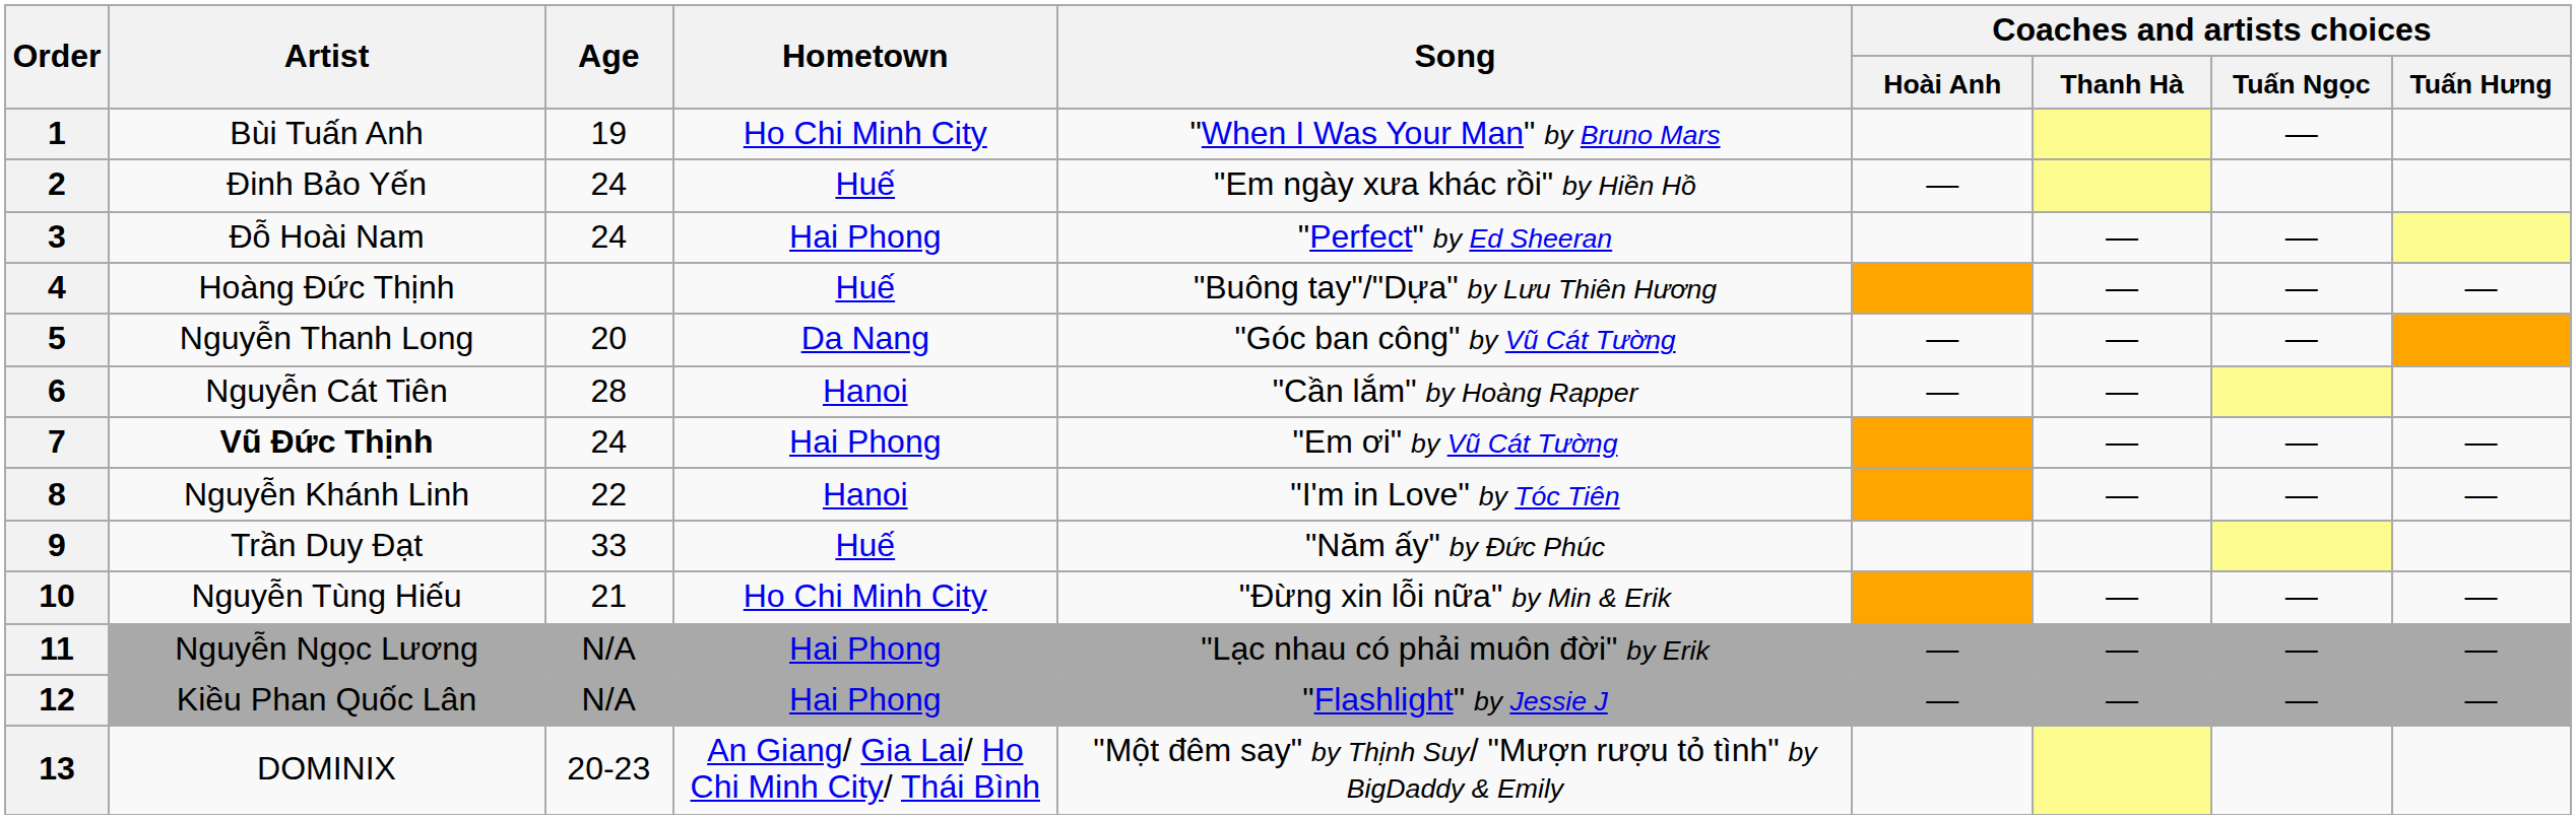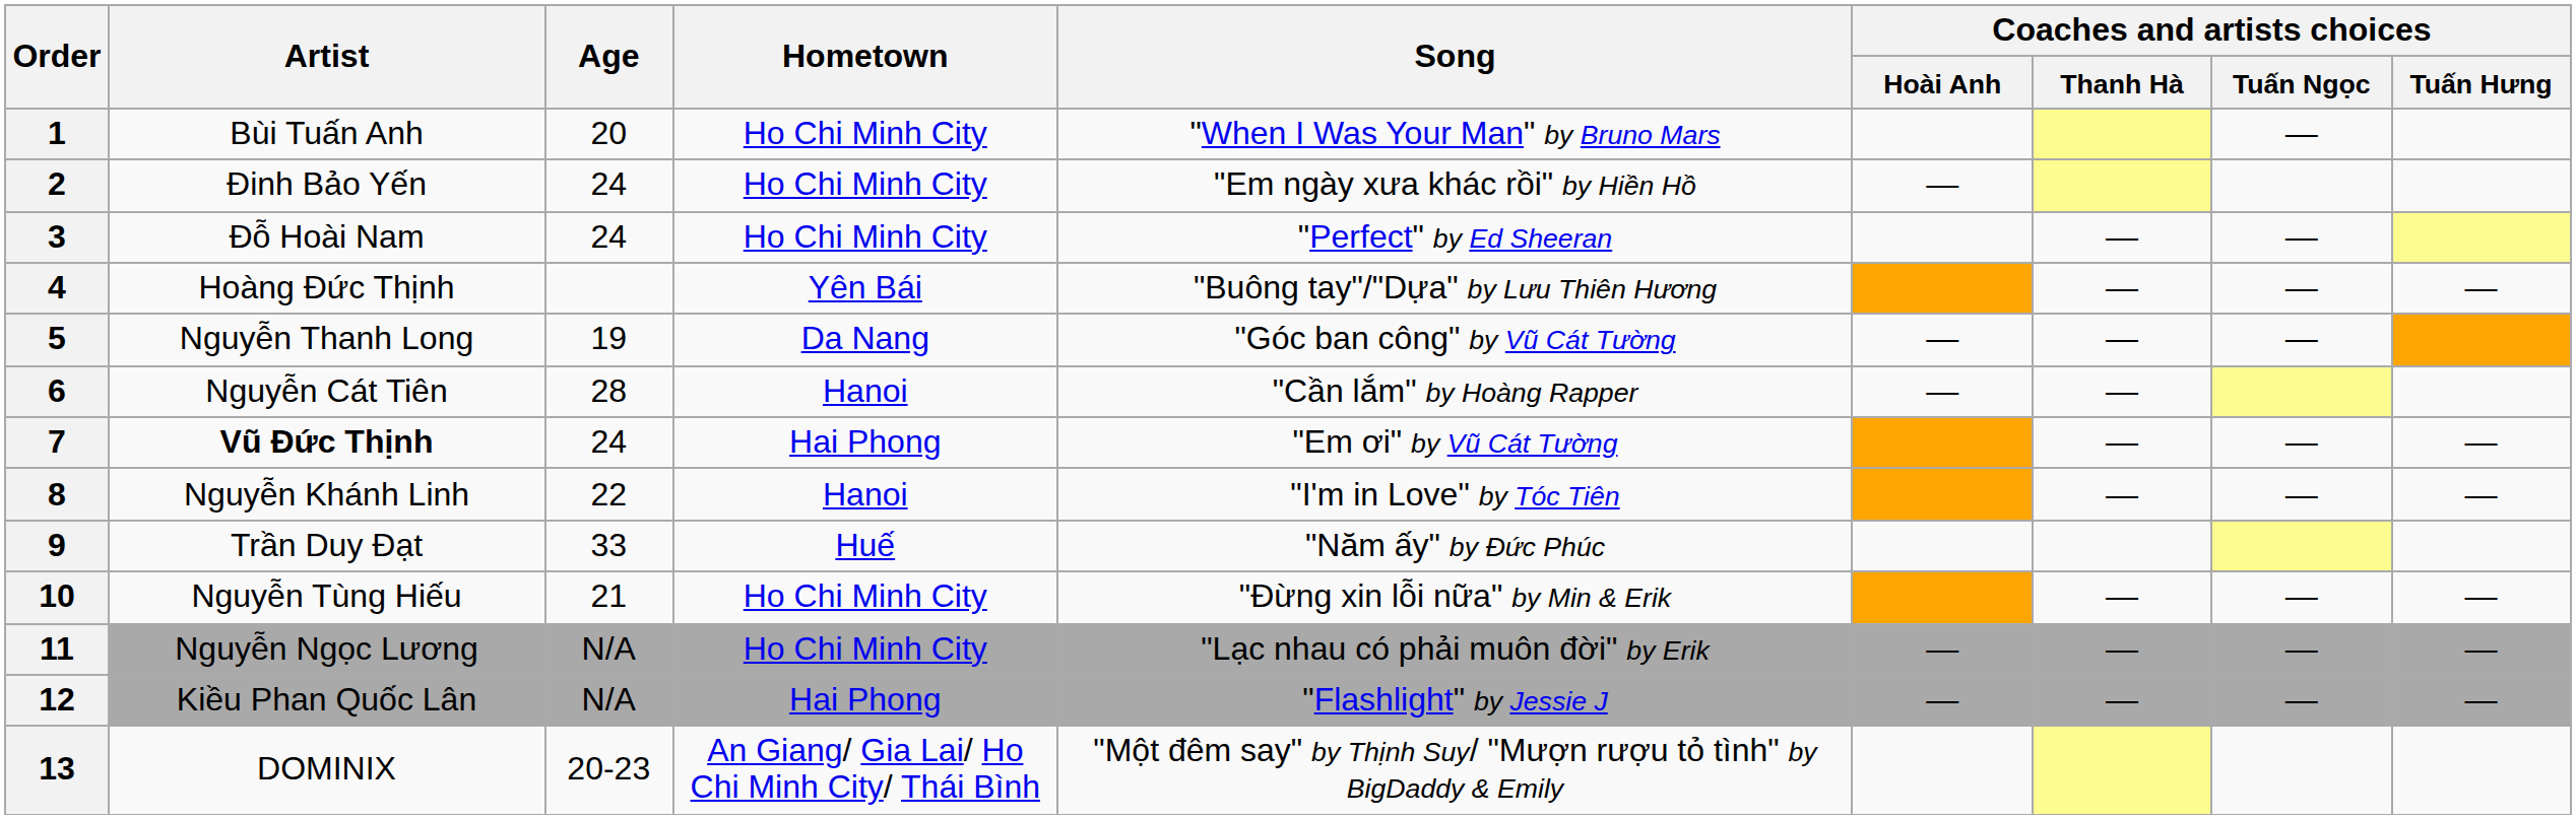 <table class="wikitable" style="text-align:center; width:100%;">
 <tr>
 <th scope="col" rowspan="2" style="width:04%;">Order</th>
 <th scope="col" rowspan="2" style="width:17%;">Artist</th>
 <th scope="col" rowspan="2" style="width:05%;">Age</th>
 <th scope="col" rowspan="2" style="width:15%;">Hometown</th>
 <th scope="col" rowspan="2" style="width:31%;">Song</th>
 <th colspan="4" style="width:28%;">Coaches and artists choices</th>
 </tr>
 <tr>
 <th style="width:07%;"><small>Hoài Anh</small></th>
 <th style="width:07%;"><small>Thanh Hà</small></th>
 <th style="width:07%;"><small>Tuấn Ngọc</small></th>
 <th style="width:07%;"><small>Tuấn Hưng</small></th>
 </tr>
 <tr>
 <th>1</th>
 <td>Bùi Tuấn Anh</td>
-<td>19</td>
+<td>20</td>
 <td><a href='#'>Ho Chi Minh City</a></td>
 <td>"<a href='#'>When I Was Your Man</a>" <small><em>by <a href='#'>Bruno Mars</a></em></small></td>
 <td style="text-align:center;"></td>
 <td style="background:#fdfc8f;text-align:center;"></td>
 <td style="text-align:center;">—</td>
 <td style="text-align:center;"></td>
 </tr>
 <tr>
 <th>2</th>
 <td>Đinh Bảo Yến</td>
 <td>24</td>
-<td><a href='#'>Huế</a></td>
+<td><a href='#'>Ho Chi Minh City</a></td>
 <td>"Em ngày xưa khác rồi" <small><em>by Hiền Hồ</em></small></td>
 <td style="text-align:center;">—</td>
 <td style="background:#fdfc8f;text-align:center;"></td>
 <td style="text-align:center;"></td>
 <td style="text-align:center;"></td>
 </tr>
 <tr>
 <th>3</th>
 <td>Đỗ Hoài Nam</td>
 <td>24</td>
-<td><a href='#'>Hai Phong</a></td>
+<td><a href='#'>Ho Chi Minh City</a></td>
 <td>"<a href='#'>Perfect</a>" <small><em>by <a href='#'>Ed Sheeran</a></em></small></td>
 <td style="text-align:center;"></td>
 <td style="text-align:center;">—</td>
 <td style="text-align:center;">—</td>
 <td style="background:#fdfc8f;text-align:center;"></td>
 </tr>
 <tr>
 <th>4</th>
 <td>Hoàng Đức Thịnh</td>
 <td></td>
-<td><a href='#'>Huế</a></td>
+<td><a href='#'>Yên Bái</a></td>
 <td>"Buông tay"/"Dựa" <small><em>by Lưu Thiên Hương</em></small></td>
 <td style="background:orange;text-align:center;"></td>
 <td style="text-align:center;">—</td>
 <td style="text-align:center;">—</td>
 <td style="text-align:center;">—</td>
 </tr>
 <tr>
 <th>5</th>
 <td>Nguyễn Thanh Long</td>
-<td>20</td>
+<td>19</td>
 <td><a href='#'>Da Nang</a></td>
 <td>"Góc ban công" <small><em>by <a href='#'>Vũ Cát Tường</a></em></small></td>
 <td style="text-align:center;">—</td>
 <td style="text-align:center;">—</td>
 <td style="text-align:center;">—</td>
 <td style="background:orange;text-align:center;"></td>
 </tr>
 <tr>
 <th>6</th>
 <td>Nguyễn Cát Tiên</td>
 <td>28</td>
 <td><a href='#'>Hanoi</a></td>
 <td>"Cần lắm" <small><em>by Hoàng Rapper</em></small></td>
 <td style="text-align:center;">—</td>
 <td style="text-align:center;">—</td>
 <td style="background:#fdfc8f;text-align:center;"></td>
 <td style="text-align:center;"></td>
 </tr>
 <tr>
 <th>7</th>
 <td><strong>Vũ Đức Thịnh</strong></td>
 <td>24</td>
 <td><a href='#'>Hai Phong</a></td>
 <td>"Em ơi" <small><em>by <a href='#'>Vũ Cát Tường</a></em></small></td>
 <td style="background:orange;text-align:center;"></td>
 <td style="text-align:center;">—</td>
 <td style="text-align:center;">—</td>
 <td style="text-align:center;">—</td>
 </tr>
 <tr>
 <th>8</th>
 <td>Nguyễn Khánh Linh</td>
 <td>22</td>
 <td><a href='#'>Hanoi</a></td>
 <td>"I'm in Love" <small><em>by <a href='#'>Tóc Tiên</a></em></small></td>
 <td style="background:orange;text-align:center;"></td>
 <td style="text-align:center;">—</td>
 <td style="text-align:center;">—</td>
 <td style="text-align:center;">—</td>
 </tr>
 <tr>
 <th>9</th>
 <td>Trần Duy Đạt</td>
 <td>33</td>
 <td><a href='#'>Huế</a></td>
 <td>"Năm ấy" <small><em>by Đức Phúc</em></small></td>
 <td style="text-align:center;"></td>
 <td style="text-align:center;"></td>
 <td style="background:#fdfc8f;text-align:center;"></td>
 <td style="text-align:center;"></td>
 </tr>
 <tr>
 <th>10</th>
 <td>Nguyễn Tùng Hiếu</td>
 <td>21</td>
 <td><a href='#'>Ho Chi Minh City</a></td>
 <td>"Đừng xin lỗi nữa" <small><em>by Min & Erik</em></small></td>
 <td style="background:orange;text-align:center;"></td>
 <td style="text-align:center;">—</td>
 <td style="text-align:center;">—</td>
 <td style="text-align:center;">—</td>
 </tr>
 <tr>
 <th>11</th>
 <td style="background:darkgrey;">Nguyễn Ngọc Lương</td>
 <td style="background:darkgrey;">N/A</td>
-<td style="background:darkgrey;"><a href='#'>Hai Phong</a></td>
+<td style="background:darkgrey;"><a href='#'>Ho Chi Minh City</a></td>
 <td style="background:darkgrey;">"Lạc nhau có phải muôn đời" <small><em>by Erik</em></small></td>
 <td style="background:darkgrey;text-align:center;">—</td>
 <td style="background:darkgrey;text-align:center;">—</td>
 <td style="background:darkgrey;text-align:center;">—</td>
 <td style="background:darkgrey;text-align:center;">—</td>
 </tr>
 <tr>
 <th>12</th>
 <td style="background:darkgrey;">Kiều Phan Quốc Lân</td>
 <td style="background:darkgrey;">N/A</td>
 <td style="background:darkgrey;"><a href='#'>Hai Phong</a></td>
 <td style="background:darkgrey;">"<a href='#'>Flashlight</a>" <small><em>by <a href='#'>Jessie J</a></em></small></td>
 <td style="background:darkgrey;text-align:center;">—</td>
 <td style="background:darkgrey;text-align:center;">—</td>
 <td style="background:darkgrey;text-align:center;">—</td>
 <td style="background:darkgrey;text-align:center;">—</td>
 </tr>
 <tr>
 <th>13</th>
 <td>DOMINIX</td>
 <td>20-23</td>
 <td><a href='#'>An Giang</a>/ <a href='#'>Gia Lai</a>/ <a href='#'>Ho Chi Minh City</a>/ <a href='#'>Thái Bình</a></td>
 <td>"Một đêm say" <small><em>by Thịnh Suy</em></small>/ "Mượn rượu tỏ tình" <small><em>by BigDaddy & Emily</em></small></td>
 <td style="text-align:center;"></td>
 <td style="background:#fdfc8f;text-align:center;"></td>
 <td style="text-align:center;"></td>
 <td style="text-align:center;"></td>
 </tr>
 <tr>
 </tr>
 </table>
